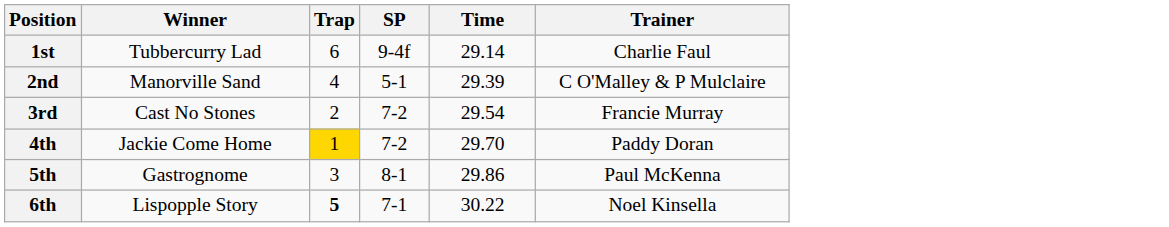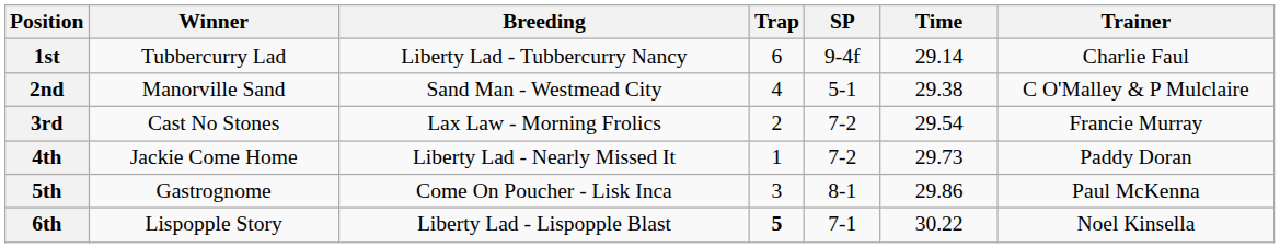 <table class="wikitable" style="text-align: center">
 <tr>
 <th width=30>Position</th>
 <th width=180>Winner</th>
+<th width=300>Breeding</th>
 <th width=30>Trap</th>
 <th width=50>SP</th>
 <th width=80>Time</th>
 <th width=200>Trainer</th>
 </tr>
 <tr>
 <th>1st</th>
 <td>Tubbercurry Lad</td>
+<td>Liberty Lad - Tubbercurry Nancy</td>
 <td>6</td>
 <td>9-4f</td>
 <td>29.14</td>
 <td>Charlie Faul</td>
 </tr>
 <tr>
 <th>2nd</th>
 <td>Manorville Sand</td>
+<td>Sand Man - Westmead City</td>
 <td>4</td>
 <td>5-1</td>
-<td>29.39</td>
+<td>29.38</td>
 <td>C O'Malley & P Mulclaire</td>
 </tr>
 <tr>
 <th>3rd</th>
 <td>Cast No Stones</td>
+<td>Lax Law - Morning Frolics</td>
 <td>2</td>
 <td>7-2</td>
 <td>29.54</td>
 <td>Francie Murray</td>
 </tr>
 <tr>
 <th>4th</th>
 <td>Jackie Come Home</td>
-<td style="background: gold;">1</td>
+<td>Liberty Lad - Nearly Missed It</td>
+<td>1</td>
 <td>7-2</td>
-<td>29.70</td>
+<td>29.73</td>
 <td>Paddy Doran</td>
 </tr>
 <tr>
 <th>5th</th>
 <td>Gastrognome</td>
+<td>Come On Poucher - Lisk Inca</td>
 <td>3</td>
 <td>8-1</td>
 <td>29.86</td>
 <td>Paul McKenna</td>
 </tr>
 <tr>
 <th>6th</th>
 <td>Lispopple Story</td>
+<td>Liberty Lad - Lispopple Blast</td>
 <td><strong>5</strong></td>
 <td>7-1</td>
 <td>30.22</td>
 <td>Noel Kinsella</td>
 </tr>
 </table>
